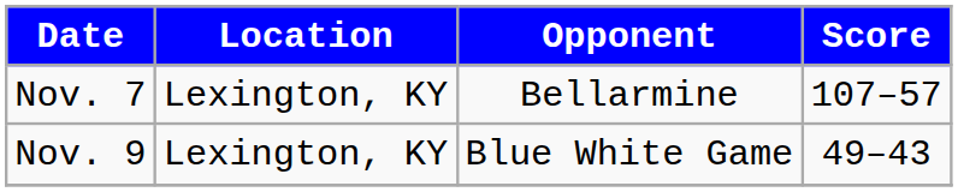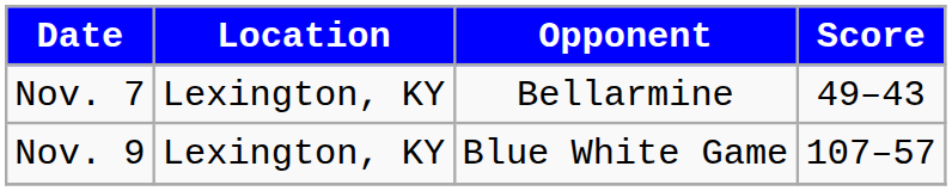 <table class="wikitable" style="text-align:center">
 <tr>
 <th style="background:blue;color:#FFFFFF;">Date</th>
 <th style="background:blue;color:#FFFFFF;">Location</th>
 <th style="background:blue;color:#FFFFFF;">Opponent</th>
 <th style="background:blue;color:#FFFFFF;">Score</th>
 </tr>
 <tr>
 <td>Nov. 7</td>
 <td>Lexington, KY</td>
 <td>Bellarmine</td>
-<td>107–57</td>
+<td>49–43</td>
 </tr>
 <tr>
 <td>Nov. 9</td>
 <td>Lexington, KY</td>
 <td>Blue White Game</td>
-<td>49–43</td>
+<td>107–57</td>
 </tr>
 <tr>
 </tr>
 </table>
